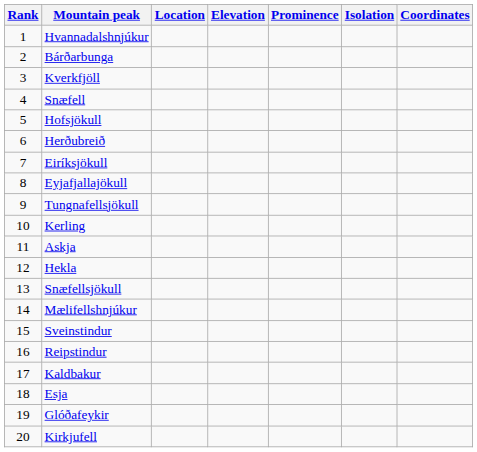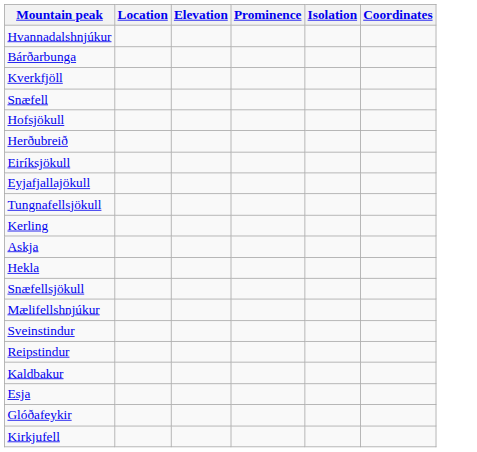 <table class="wikitable sortable">
 <tr>
-<th><a href='#'>Rank</a></th>
 <th><a href='#'>Mountain peak</a></th>
 <th><a href='#'>Location</a></th>
 <th><a href='#'>Elevation</a></th>
 <th><a href='#'>Prominence</a></th>
 <th><a href='#'>Isolation</a></th>
 <th><a href='#'>Coordinates</a></th>
 </tr>
 <tr>
-<td align="center">1</td>
 <td><a href='#'>Hvannadalshnjúkur</a></td>
 <td></td>
 <td><span></span></td>
 <td><span></span></td>
 <td><span></span></td>
 <td></td>
 </tr>
 <tr>
-<td align="center">2</td>
 <td><a href='#'>Bárðarbunga</a></td>
 <td></td>
 <td><span></span></td>
 <td><span></span></td>
 <td><span></span></td>
 <td></td>
 </tr>
 <tr>
-<td align="center">3</td>
 <td><a href='#'>Kverkfjöll</a></td>
 <td></td>
 <td><span></span></td>
 <td><span></span></td>
 <td><span></span></td>
 <td></td>
 </tr>
 <tr>
-<td align="center">4</td>
 <td><a href='#'>Snæfell</a></td>
 <td></td>
 <td><span></span></td>
 <td><span></span></td>
 <td><span></span></td>
 <td></td>
 </tr>
 <tr>
-<td align="center">5</td>
 <td><a href='#'>Hofsjökull</a></td>
 <td></td>
 <td><span></span></td>
 <td><span></span></td>
 <td><span></span></td>
 <td></td>
 </tr>
 <tr>
-<td align="center">6</td>
 <td><a href='#'>Herðubreið</a></td>
 <td></td>
 <td><span></span></td>
 <td><span></span></td>
 <td><span></span></td>
 <td></td>
 </tr>
 <tr>
-<td align="center">7</td>
 <td><a href='#'>Eiríksjökull</a></td>
 <td></td>
 <td><span></span></td>
 <td><span></span></td>
 <td><span></span></td>
 <td></td>
 </tr>
 <tr>
-<td align="center">8</td>
 <td><a href='#'>Eyjafjallajökull</a></td>
 <td></td>
 <td><span></span></td>
 <td></td>
 <td></td>
 <td></td>
 </tr>
 <tr>
-<td align="center">9</td>
 <td><a href='#'>Tungnafellsjökull</a></td>
 <td></td>
 <td><span></span></td>
 <td></td>
 <td></td>
 <td></td>
 </tr>
 <tr>
-<td align="center">10</td>
 <td><a href='#'>Kerling</a></td>
 <td></td>
 <td><span></span></td>
 <td></td>
 <td></td>
 <td></td>
 </tr>
 <tr>
-<td align="center">11</td>
 <td><a href='#'>Askja</a></td>
 <td></td>
 <td><span></span></td>
 <td></td>
 <td></td>
 <td></td>
 </tr>
 <tr>
-<td align="center">12</td>
 <td><a href='#'>Hekla</a></td>
 <td></td>
 <td><span></span></td>
 <td><span></span></td>
 <td><span></span></td>
 <td></td>
 </tr>
 <tr>
-<td align="center">13</td>
 <td><a href='#'>Snæfellsjökull</a></td>
 <td></td>
 <td><span></span></td>
 <td></td>
 <td></td>
 <td></td>
 </tr>
 <tr>
-<td align="center">14</td>
 <td><a href='#'>Mælifellshnjúkur</a></td>
 <td></td>
 <td><span></span></td>
 <td></td>
 <td></td>
 <td></td>
 </tr>
 <tr>
-<td align="center">15</td>
 <td><a href='#'>Sveinstindur</a></td>
 <td></td>
 <td><span></span></td>
 <td><span></span></td>
 <td><span></span></td>
 <td></td>
 </tr>
 <tr>
-<td align="center">16</td>
 <td><a href='#'>Reipstindur</a></td>
 <td></td>
 <td><span></span></td>
 <td><span></span></td>
 <td><span></span></td>
 <td></td>
 </tr>
 <tr>
-<td align="center">17</td>
 <td><a href='#'>Kaldbakur</a></td>
 <td></td>
 <td><span></span></td>
 <td><span></span></td>
 <td><span></span></td>
 <td></td>
 </tr>
 <tr>
-<td align="center">18</td>
 <td><a href='#'>Esja</a></td>
 <td></td>
 <td><span></span></td>
 <td></td>
 <td></td>
 <td></td>
 </tr>
 <tr>
-<td align="center">19</td>
 <td><a href='#'>Glóðafeykir</a></td>
 <td></td>
 <td><span></span></td>
 <td></td>
 <td></td>
 <td></td>
 </tr>
 <tr>
-<td align="center">20</td>
 <td><a href='#'>Kirkjufell</a></td>
 <td></td>
 <td><span></span></td>
 <td></td>
 <td></td>
 <td></td>
 </tr>
 </table>
